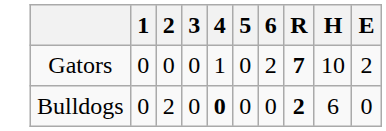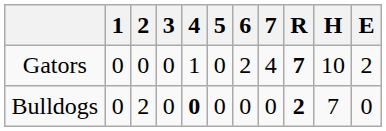 <table align = right border="2" cellpadding="4" cellspacing="0" style="margin: 1em 1em 1em 1em; background: #F9F9F9; border: 1px #aaa solid; border-collapse: collapse;">
 <tr align=center style="background: #F2F2F2;">
 <th></th>
 <th>1</th>
 <th>2</th>
 <th>3</th>
 <th>4</th>
 <th>5</th>
 <th>6</th>
+<th>7</th>
 <th>R</th>
 <th>H</th>
 <th>E</th>
 </tr>
 <tr align=center>
 <td>Gators</td>
 <td>0</td>
 <td>0</td>
 <td>0</td>
 <td>1</td>
 <td>0</td>
 <td>2</td>
+<td>4</td>
 <td><strong>7</strong></td>
 <td>10</td>
 <td>2</td>
 </tr>
 <tr align=center>
 <td>Bulldogs</td>
 <td>0</td>
 <td>2</td>
 <td>0</td>
 <td><strong>0</strong></td>
 <td>0</td>
 <td>0</td>
+<td>0</td>
 <td><strong>2</strong></td>
-<td>6</td>
+<td>7</td>
 <td>0</td>
 </tr>
 </table>
